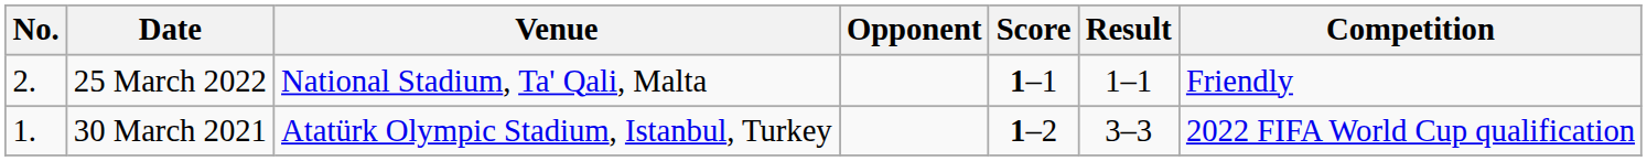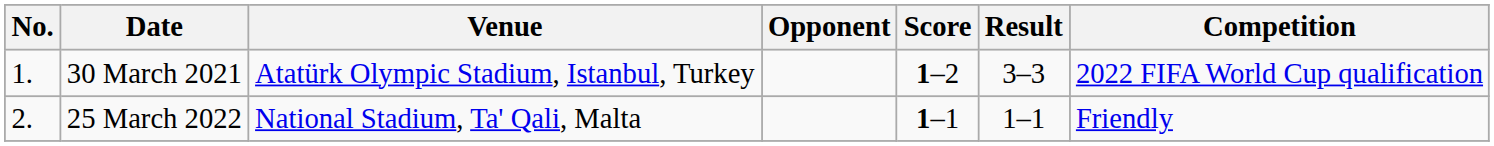 <table class="wikitable">
 <tr>
 <th>No.</th>
 <th>Date</th>
 <th>Venue</th>
 <th>Opponent</th>
 <th>Score</th>
 <th>Result</th>
 <th>Competition</th>
 </tr>
 <tr>
+<td>1.</td>
+<td>30 March 2021</td>
+<td><a href='#'>Atatürk Olympic Stadium</a>, <a href='#'>Istanbul</a>, Turkey</td>
+<td></td>
+<td align=center><strong>1</strong>–2</td>
+<td align=center>3–3</td>
+<td><a href='#'>2022 FIFA World Cup qualification</a></td>
+</tr>
+<tr>
 <td>2.</td>
 <td>25 March 2022</td>
 <td><a href='#'>National Stadium</a>, <a href='#'>Ta' Qali</a>, Malta</td>
 <td></td>
 <td align=center><strong>1</strong>–1</td>
 <td align=center>1–1</td>
 <td><a href='#'>Friendly</a></td>
 </tr>
-<tr>
-<td>1.</td>
-<td>30 March 2021</td>
-<td><a href='#'>Atatürk Olympic Stadium</a>, <a href='#'>Istanbul</a>, Turkey</td>
-<td></td>
-<td align=center><strong>1</strong>–2</td>
-<td align=center>3–3</td>
-<td><a href='#'>2022 FIFA World Cup qualification</a></td>
-</tr>
 </table>
